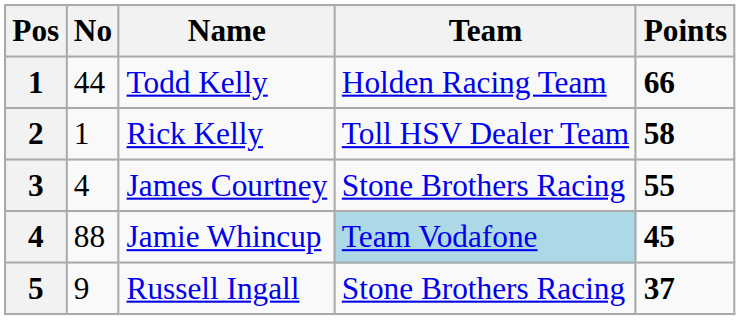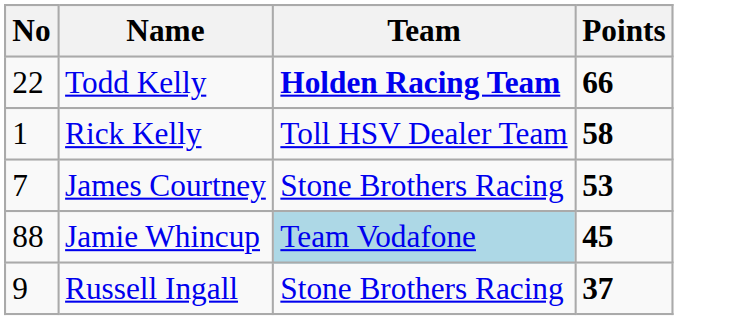 <table class="wikitable" style="font-size: 95%;">
 <tr>
-<th>Pos</th>
 <th>No</th>
 <th>Name</th>
 <th>Team</th>
 <th>Points</th>
 </tr>
 <tr>
-<th>1</th>
-<td>44</td>
+<td>22</td>
 <td><a href='#'>Todd Kelly</a></td>
-<td><a href='#'>Holden Racing Team</a></td>
+<td><strong><a href='#'>Holden Racing Team</a></strong></td>
 <td><strong>66</strong></td>
 </tr>
 <tr>
-<th>2</th>
 <td>1</td>
 <td><a href='#'>Rick Kelly</a></td>
 <td><a href='#'>Toll HSV Dealer Team</a></td>
 <td><strong>58</strong></td>
 </tr>
 <tr>
-<th>3</th>
-<td>4</td>
+<td>7</td>
 <td><a href='#'>James Courtney</a></td>
 <td><a href='#'>Stone Brothers Racing</a></td>
-<td><strong>55</strong></td>
+<td><strong>53</strong></td>
 </tr>
 <tr>
-<th>4</th>
 <td>88</td>
 <td><a href='#'>Jamie Whincup</a></td>
 <td style="background: lightblue;"><a href='#'>Team Vodafone</a></td>
 <td><strong>45</strong></td>
 </tr>
 <tr>
-<th>5</th>
 <td>9</td>
 <td><a href='#'>Russell Ingall</a></td>
 <td><a href='#'>Stone Brothers Racing</a></td>
 <td><strong>37</strong></td>
 </tr>
 </table>
